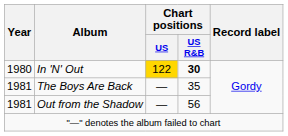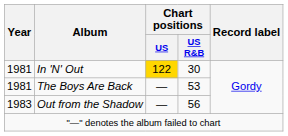 <table class="wikitable" style="text-align:center;">
 <tr>
 <th rowspan="2">Year</th>
 <th rowspan="2">Album</th>
 <th colspan="2">Chart positions</th>
 <th rowspan="2">Record label</th>
 </tr>
 <tr style="font-size:smaller;">
 <th width="40"><a href='#'>US</a><br></th>
 <th width="40"><a href='#'>US<br>R&B</a><br></th>
 </tr>
 <tr>
-<td>1980</td>
+<td>1981</td>
 <td align="left"><em>In 'N' Out</em></td>
 <td style="background: gold;">122</td>
-<td><strong>30</strong></td>
+<td>30</td>
 <td rowspan="3"><a href='#'>Gordy</a></td>
 </tr>
 <tr>
 <td>1981</td>
 <td align="left"><em>The Boys Are Back</em></td>
 <td>—</td>
-<td>35</td>
+<td>53</td>
 </tr>
 <tr>
-<td>1981</td>
+<td>1983</td>
 <td align="left"><em>Out from the Shadow</em></td>
 <td>—</td>
 <td>56</td>
 </tr>
 <tr>
 <td colspan="5" align="center"><small>"—" denotes the album failed to chart</small></td>
 </tr>
 </table>
